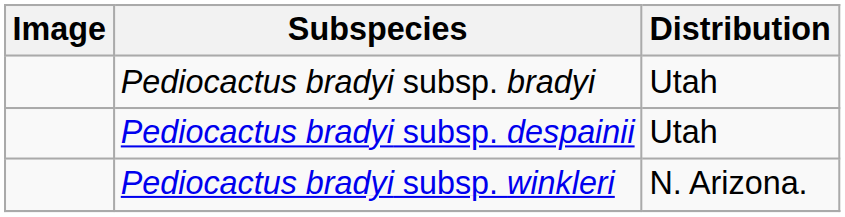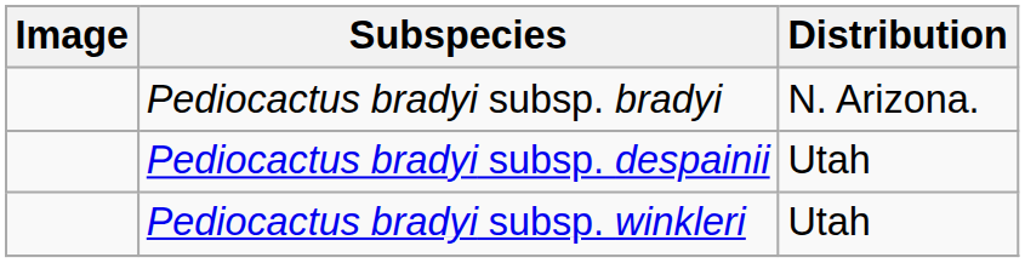 <table class="wikitable ">
 <tr>
 <th>Image</th>
 <th>Subspecies</th>
 <th>Distribution</th>
 </tr>
 <tr>
 <td></td>
 <td><em>Pediocactus bradyi</em> subsp. <em>bradyi</em></td>
-<td>Utah</td>
+<td>N. Arizona.</td>
 </tr>
 <tr>
 <td></td>
 <td><a href='#'><em>Pediocactus bradyi</em> subsp. <em>despainii</em></a> </td>
 <td>Utah</td>
 </tr>
 <tr>
 <td></td>
 <td><a href='#'><em>Pediocactus bradyi</em> subsp. <em>winkleri</em></a> </td>
-<td>N. Arizona.</td>
+<td>Utah</td>
 </tr>
 <tr>
 </tr>
 </table>
